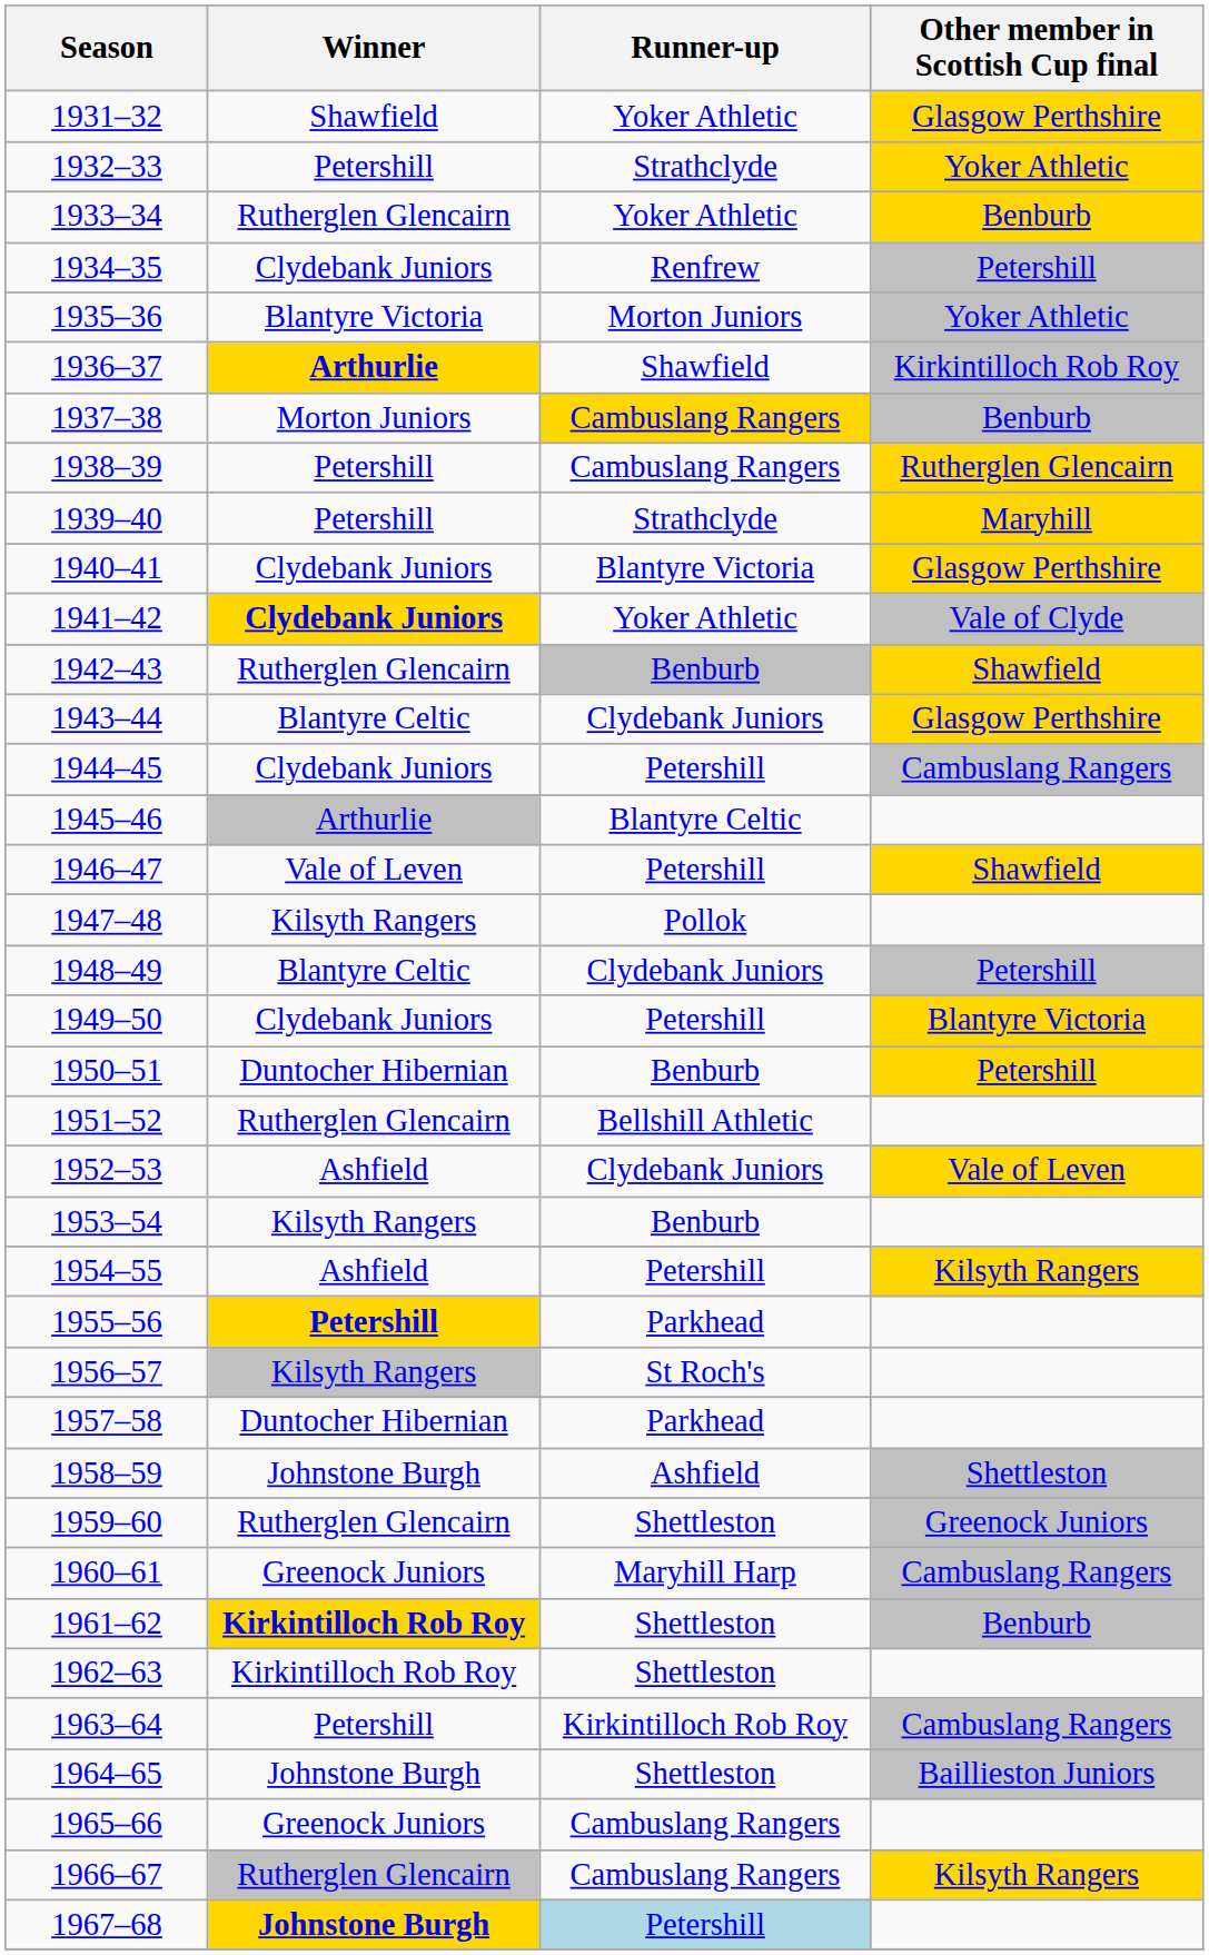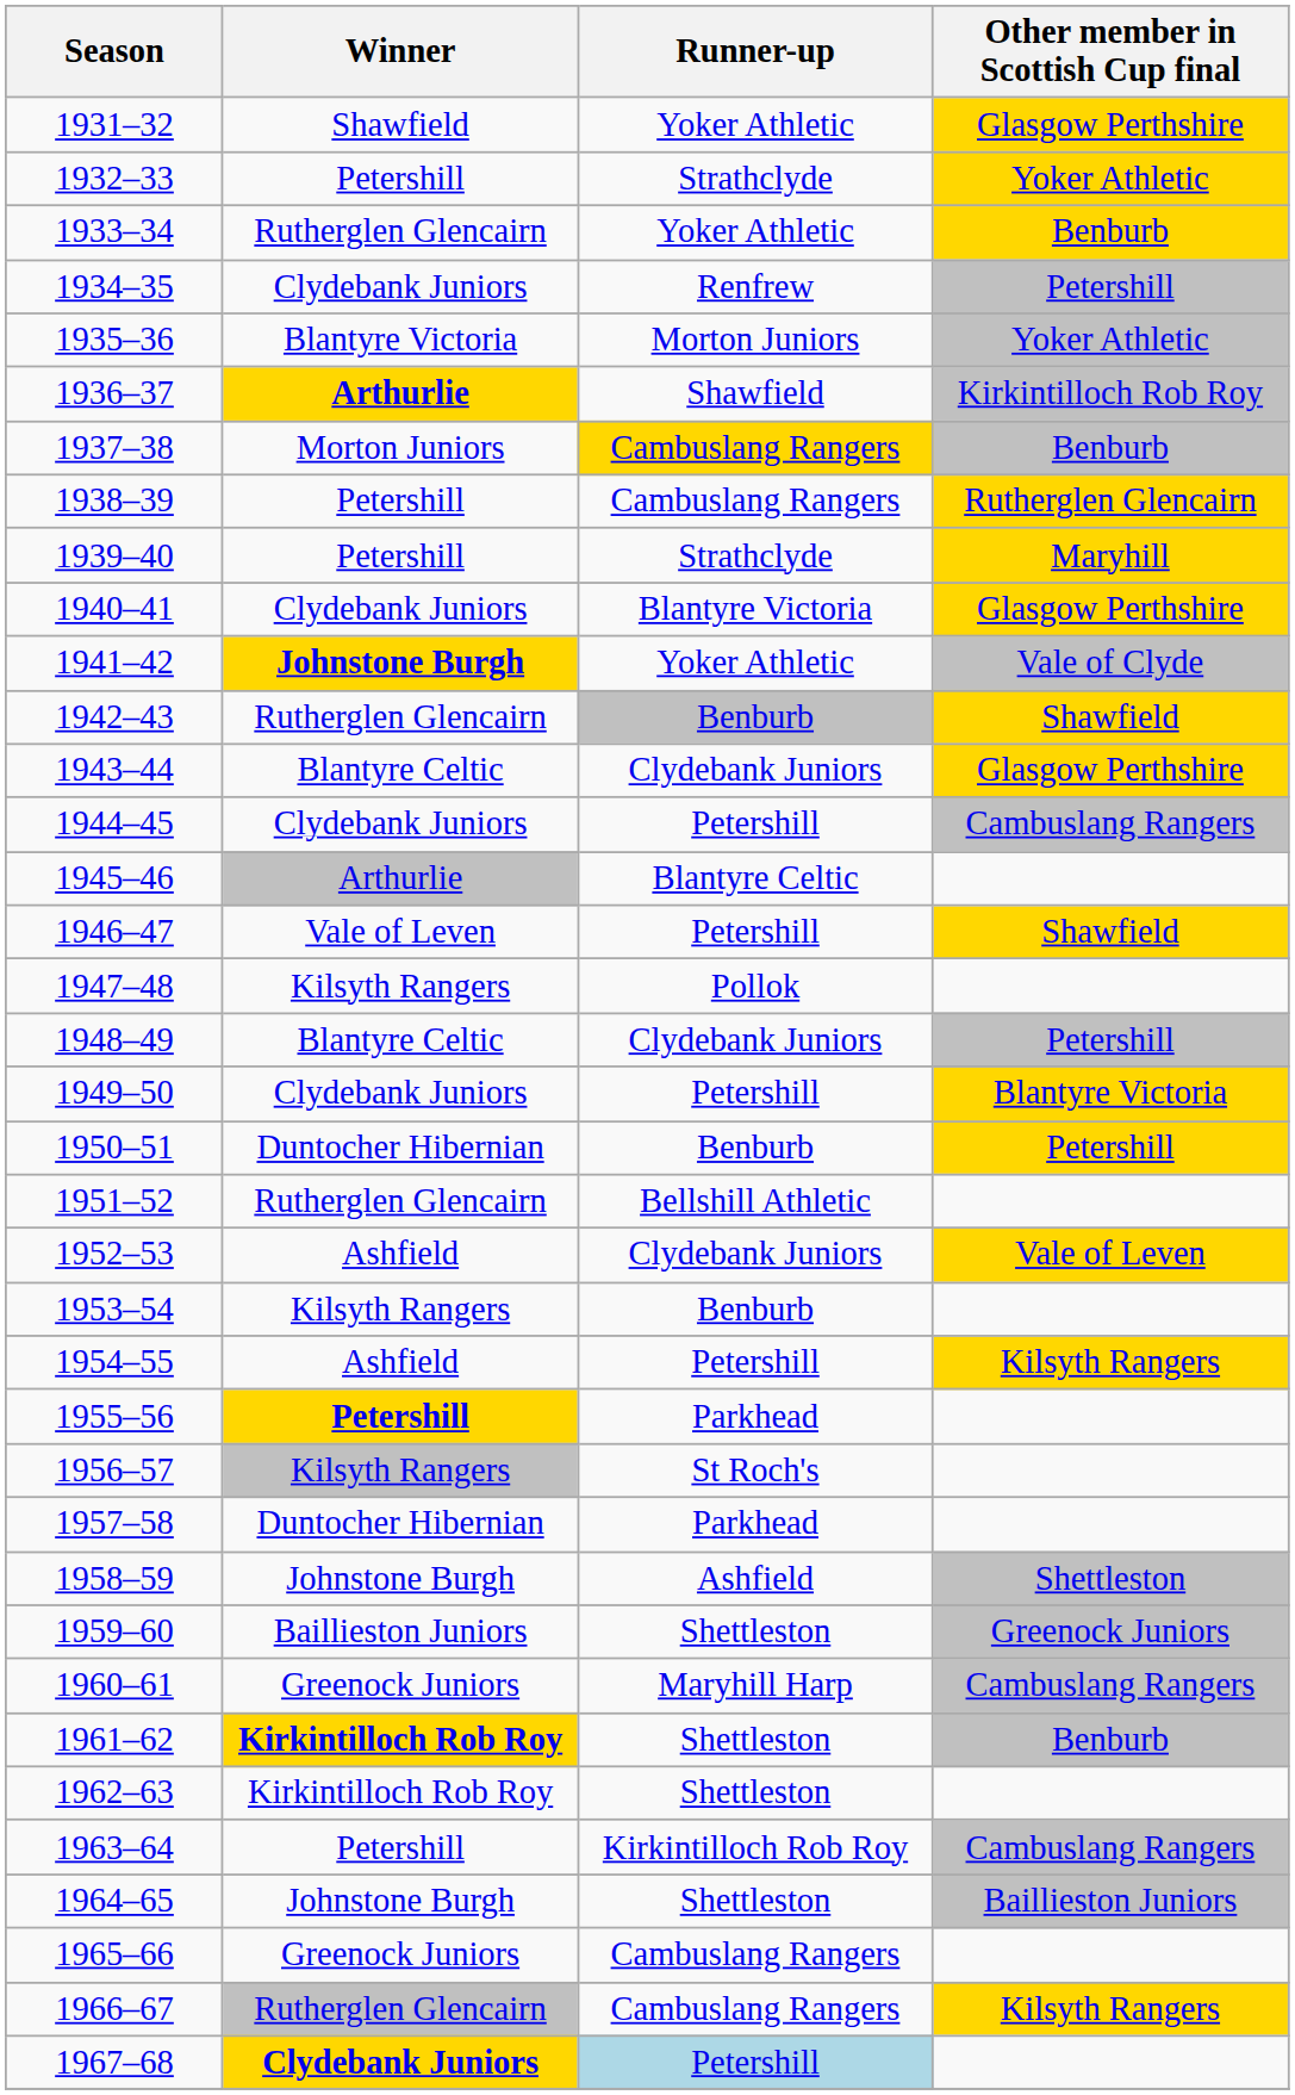 <table class="wikitable sortable" style="text-align: center;">
 <tr>
 <th width=95>Season</th>
 <th width=160>Winner</th>
 <th width=160>Runner-up</th>
 <th width=160>Other member in Scottish Cup final</th>
 </tr>
 <tr>
 <td><a href='#'>1931–32</a></td>
 <td><a href='#'>Shawfield</a></td>
 <td><a href='#'>Yoker Athletic</a></td>
 <td bgcolor=gold><a href='#'>Glasgow Perthshire</a></td>
 </tr>
 <tr>
 <td><a href='#'>1932–33</a></td>
 <td><a href='#'>Petershill</a></td>
 <td><a href='#'>Strathclyde</a></td>
 <td bgcolor=gold><a href='#'>Yoker Athletic</a></td>
 </tr>
 <tr>
 <td><a href='#'>1933–34</a></td>
 <td><a href='#'>Rutherglen Glencairn</a></td>
 <td><a href='#'>Yoker Athletic</a></td>
 <td bgcolor=gold><a href='#'>Benburb</a></td>
 </tr>
 <tr>
 <td><a href='#'>1934–35</a></td>
 <td><a href='#'>Clydebank Juniors</a></td>
 <td><a href='#'>Renfrew</a></td>
 <td bgcolor=silver><a href='#'>Petershill</a></td>
 </tr>
 <tr>
 <td><a href='#'>1935–36</a></td>
 <td><a href='#'>Blantyre Victoria</a></td>
 <td><a href='#'>Morton Juniors</a></td>
 <td bgcolor=silver><a href='#'>Yoker Athletic</a></td>
 </tr>
 <tr>
 <td><a href='#'>1936–37</a></td>
 <td bgcolor=gold><strong><a href='#'>Arthurlie</a></strong></td>
 <td><a href='#'>Shawfield</a></td>
 <td bgcolor=silver><a href='#'>Kirkintilloch Rob Roy</a></td>
 </tr>
 <tr>
 <td><a href='#'>1937–38</a></td>
 <td><a href='#'>Morton Juniors</a></td>
 <td bgcolor=gold><a href='#'>Cambuslang Rangers</a></td>
 <td bgcolor=silver><a href='#'>Benburb</a></td>
 </tr>
 <tr>
 <td><a href='#'>1938–39</a></td>
 <td><a href='#'>Petershill</a></td>
 <td><a href='#'>Cambuslang Rangers</a></td>
 <td bgcolor=gold><a href='#'>Rutherglen Glencairn</a></td>
 </tr>
 <tr>
 <td><a href='#'>1939–40</a></td>
 <td><a href='#'>Petershill</a></td>
 <td><a href='#'>Strathclyde</a></td>
 <td bgcolor=gold><a href='#'>Maryhill</a></td>
 </tr>
 <tr>
 <td><a href='#'>1940–41</a></td>
 <td><a href='#'>Clydebank Juniors</a></td>
 <td><a href='#'>Blantyre Victoria</a></td>
 <td bgcolor=gold><a href='#'>Glasgow Perthshire</a></td>
 </tr>
 <tr>
 <td><a href='#'>1941–42</a></td>
-<td bgcolor=gold><strong><a href='#'>Clydebank Juniors</a></strong></td>
+<td bgcolor=gold><strong><a href='#'>Johnstone Burgh</a></strong></td>
 <td><a href='#'>Yoker Athletic</a></td>
 <td bgcolor=silver><a href='#'>Vale of Clyde</a></td>
 </tr>
 <tr>
 <td><a href='#'>1942–43</a></td>
 <td><a href='#'>Rutherglen Glencairn</a></td>
 <td bgcolor=silver><a href='#'>Benburb</a></td>
 <td bgcolor=gold><a href='#'>Shawfield</a></td>
 </tr>
 <tr>
 <td><a href='#'>1943–44</a></td>
 <td><a href='#'>Blantyre Celtic</a></td>
 <td><a href='#'>Clydebank Juniors</a></td>
 <td bgcolor=gold><a href='#'>Glasgow Perthshire</a></td>
 </tr>
 <tr>
 <td><a href='#'>1944–45</a></td>
 <td><a href='#'>Clydebank Juniors</a></td>
 <td><a href='#'>Petershill</a></td>
 <td bgcolor=silver><a href='#'>Cambuslang Rangers</a></td>
 </tr>
 <tr>
 <td><a href='#'>1945–46</a></td>
 <td bgcolor=silver><a href='#'>Arthurlie</a></td>
 <td><a href='#'>Blantyre Celtic</a></td>
 <td></td>
 </tr>
 <tr>
 <td><a href='#'>1946–47</a></td>
 <td><a href='#'>Vale of Leven</a></td>
 <td><a href='#'>Petershill</a></td>
 <td bgcolor=gold><a href='#'>Shawfield</a></td>
 </tr>
 <tr>
 <td><a href='#'>1947–48</a></td>
 <td><a href='#'>Kilsyth Rangers</a></td>
 <td><a href='#'>Pollok</a></td>
 <td></td>
 </tr>
 <tr>
 <td><a href='#'>1948–49</a></td>
 <td><a href='#'>Blantyre Celtic</a></td>
 <td><a href='#'>Clydebank Juniors</a></td>
 <td bgcolor=silver><a href='#'>Petershill</a></td>
 </tr>
 <tr>
 <td><a href='#'>1949–50</a></td>
 <td><a href='#'>Clydebank Juniors</a></td>
 <td><a href='#'>Petershill</a></td>
 <td bgcolor=gold><a href='#'>Blantyre Victoria</a></td>
 </tr>
 <tr>
 <td><a href='#'>1950–51</a></td>
 <td><a href='#'>Duntocher Hibernian</a></td>
 <td><a href='#'>Benburb</a></td>
 <td bgcolor=gold><a href='#'>Petershill</a></td>
 </tr>
 <tr>
 <td><a href='#'>1951–52</a></td>
 <td><a href='#'>Rutherglen Glencairn</a></td>
 <td><a href='#'>Bellshill Athletic</a></td>
 <td></td>
 </tr>
 <tr>
 <td><a href='#'>1952–53</a></td>
 <td><a href='#'>Ashfield</a></td>
 <td><a href='#'>Clydebank Juniors</a></td>
 <td bgcolor=gold><a href='#'>Vale of Leven</a></td>
 </tr>
 <tr>
 <td><a href='#'>1953–54</a></td>
 <td><a href='#'>Kilsyth Rangers</a></td>
 <td><a href='#'>Benburb</a></td>
 <td></td>
 </tr>
 <tr>
 <td><a href='#'>1954–55</a></td>
 <td><a href='#'>Ashfield</a></td>
 <td><a href='#'>Petershill</a></td>
 <td bgcolor=gold><a href='#'>Kilsyth Rangers</a></td>
 </tr>
 <tr>
 <td><a href='#'>1955–56</a></td>
 <td bgcolor=gold><strong><a href='#'>Petershill</a></strong></td>
 <td><a href='#'>Parkhead</a></td>
 <td></td>
 </tr>
 <tr>
 <td><a href='#'>1956–57</a></td>
 <td bgcolor=silver><a href='#'>Kilsyth Rangers</a></td>
 <td><a href='#'>St Roch's</a></td>
 <td></td>
 </tr>
 <tr>
 <td><a href='#'>1957–58</a></td>
 <td><a href='#'>Duntocher Hibernian</a></td>
 <td><a href='#'>Parkhead</a></td>
 <td></td>
 </tr>
 <tr>
 <td><a href='#'>1958–59</a></td>
 <td><a href='#'>Johnstone Burgh</a></td>
 <td><a href='#'>Ashfield</a></td>
 <td bgcolor=silver><a href='#'>Shettleston</a></td>
 </tr>
 <tr>
 <td><a href='#'>1959–60</a></td>
-<td><a href='#'>Rutherglen Glencairn</a></td>
+<td><a href='#'>Baillieston Juniors</a></td>
 <td><a href='#'>Shettleston</a></td>
 <td bgcolor=silver><a href='#'>Greenock Juniors</a></td>
 </tr>
 <tr>
 <td><a href='#'>1960–61</a></td>
 <td><a href='#'>Greenock Juniors</a></td>
 <td><a href='#'>Maryhill Harp</a></td>
 <td bgcolor=silver><a href='#'>Cambuslang Rangers</a></td>
 </tr>
 <tr>
 <td><a href='#'>1961–62</a></td>
 <td bgcolor=gold><strong><a href='#'>Kirkintilloch Rob Roy</a></strong></td>
 <td><a href='#'>Shettleston</a></td>
 <td bgcolor=silver><a href='#'>Benburb</a></td>
 </tr>
 <tr>
 <td><a href='#'>1962–63</a></td>
 <td><a href='#'>Kirkintilloch Rob Roy</a></td>
 <td><a href='#'>Shettleston</a></td>
 <td></td>
 </tr>
 <tr>
 <td><a href='#'>1963–64</a></td>
 <td><a href='#'>Petershill</a></td>
 <td><a href='#'>Kirkintilloch Rob Roy</a></td>
 <td bgcolor=silver><a href='#'>Cambuslang Rangers</a></td>
 </tr>
 <tr>
 <td><a href='#'>1964–65</a></td>
 <td><a href='#'>Johnstone Burgh</a></td>
 <td><a href='#'>Shettleston</a></td>
 <td bgcolor=silver><a href='#'>Baillieston Juniors</a></td>
 </tr>
 <tr>
 <td><a href='#'>1965–66</a></td>
 <td><a href='#'>Greenock Juniors</a></td>
 <td><a href='#'>Cambuslang Rangers</a></td>
 <td></td>
 </tr>
 <tr>
 <td><a href='#'>1966–67</a></td>
 <td bgcolor=silver><a href='#'>Rutherglen Glencairn</a></td>
 <td><a href='#'>Cambuslang Rangers</a></td>
 <td bgcolor=gold><a href='#'>Kilsyth Rangers</a></td>
 </tr>
 <tr>
 <td><a href='#'>1967–68</a></td>
-<td bgcolor=gold><strong><a href='#'>Johnstone Burgh</a></strong></td>
+<td bgcolor=gold><strong><a href='#'>Clydebank Juniors</a></strong></td>
 <td style="background: lightblue;"><a href='#'>Petershill</a></td>
 <td></td>
 </tr>
 <tr>
 </tr>
 </table>
